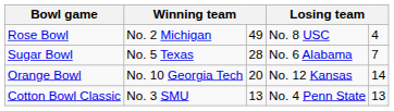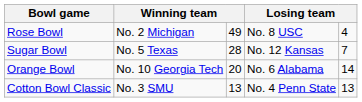 <table class="wikitable">
 <tr>
 <th>Bowl game</th>
 <th colspan="2">Winning team</th>
 <th colspan="2">Losing team</th>
 </tr>
 <tr>
 <td><a href='#'>Rose Bowl</a></td>
 <td>No. 2 <a href='#'>Michigan</a></td>
 <td>49</td>
 <td>No. 8 <a href='#'>USC</a></td>
 <td>4</td>
 </tr>
 <tr>
 <td><a href='#'>Sugar Bowl</a></td>
 <td>No. 5 <a href='#'>Texas</a></td>
 <td>28</td>
-<td>No. 6 <a href='#'>Alabama</a></td>
+<td>No. 12 <a href='#'>Kansas</a></td>
 <td>7</td>
 </tr>
 <tr>
 <td><a href='#'>Orange Bowl</a></td>
 <td>No. 10 <a href='#'>Georgia Tech</a></td>
 <td>20</td>
-<td>No. 12 <a href='#'>Kansas</a></td>
+<td>No. 6 <a href='#'>Alabama</a></td>
 <td>14</td>
 </tr>
 <tr>
 <td><a href='#'>Cotton Bowl Classic</a></td>
 <td>No. 3 <a href='#'>SMU</a></td>
 <td>13</td>
 <td>No. 4 <a href='#'>Penn State</a></td>
 <td>13</td>
 </tr>
 </table>
